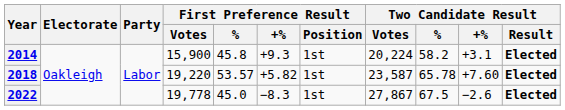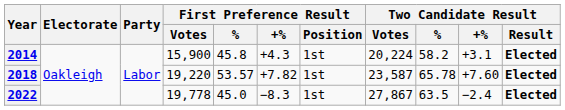 <table class="wikitable">
 <tr>
 <th rowspan="2">Year</th>
 <th rowspan="2">Electorate</th>
 <th rowspan="2">Party</th>
 <th colspan="4">First Preference Result</th>
 <th colspan="4">Two Candidate Result</th>
 </tr>
 <tr>
 <th>Votes</th>
 <th>%</th>
 <th>+%</th>
 <th>Position</th>
 <th>Votes</th>
 <th>%</th>
 <th>+%</th>
 <th>Result</th>
 </tr>
 <tr>
 <th><a href='#'>2014</a></th>
 <td rowspan="3"><a href='#'>Oakleigh</a></td>
 <td rowspan="3"><a href='#'>Labor</a></td>
 <td>15,900</td>
 <td>45.8</td>
-<td>+9.3</td>
+<td>+4.3</td>
 <td>1st</td>
 <td>20,224</td>
 <td>58.2</td>
 <td>+3.1</td>
 <td><strong>Elected</strong></td>
 </tr>
 <tr>
 <th><a href='#'>2018</a></th>
 <td>19,220</td>
 <td>53.57</td>
-<td>+5.82</td>
+<td>+7.82</td>
 <td>1st</td>
 <td>23,587</td>
 <td>65.78</td>
 <td>+7.60</td>
 <td><strong>Elected</strong></td>
 </tr>
 <tr>
 <th><a href='#'>2022</a></th>
 <td>19,778</td>
 <td>45.0</td>
 <td>−8.3</td>
 <td>1st</td>
 <td>27,867</td>
-<td>67.5</td>
-<td>−2.6</td>
+<td>63.5</td>
+<td>−2.4</td>
 <td><strong>Elected</strong></td>
 </tr>
 </table>
